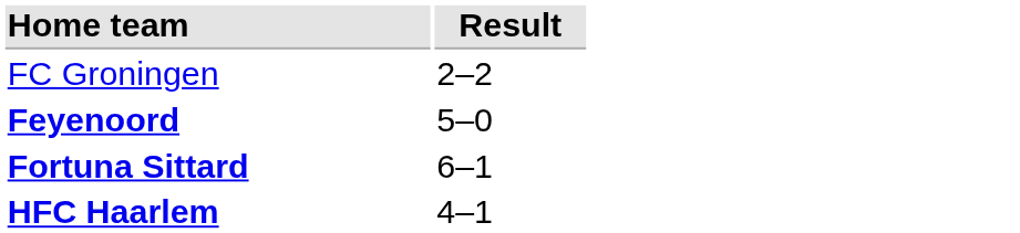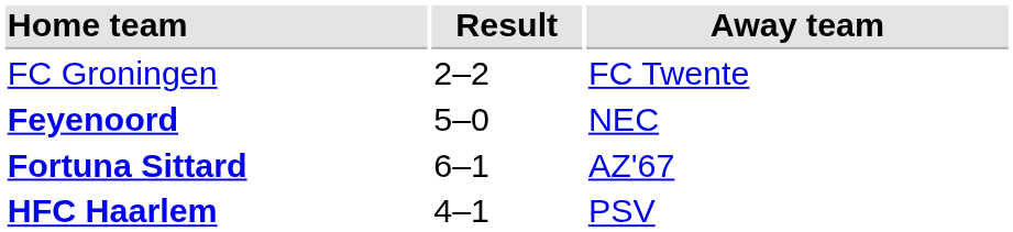 <table>
 <tr bgcolor="#E4E4E4">
 <th style="border-bottom:1px solid #AAAAAA" width="200" align="left">Home team</th>
 <th style="border-bottom:1px solid #AAAAAA" width="70" align="center">Result</th>
+<th style="border-bottom:1px solid #AAAAAA" width="200">Away team</th>
 </tr>
 <tr>
 <td><a href='#'>FC Groningen</a></td>
 <td>2–2</td>
+<td><a href='#'>FC Twente</a></td>
 </tr>
 <tr>
 <td><strong><a href='#'>Feyenoord</a></strong></td>
 <td>5–0</td>
+<td><a href='#'>NEC</a></td>
 </tr>
 <tr>
 <td><strong><a href='#'>Fortuna Sittard</a></strong></td>
 <td>6–1</td>
+<td><a href='#'>AZ'67</a></td>
 </tr>
 <tr>
 <td><strong><a href='#'>HFC Haarlem</a></strong></td>
 <td>4–1</td>
+<td><a href='#'>PSV</a></td>
 </tr>
 </table>
